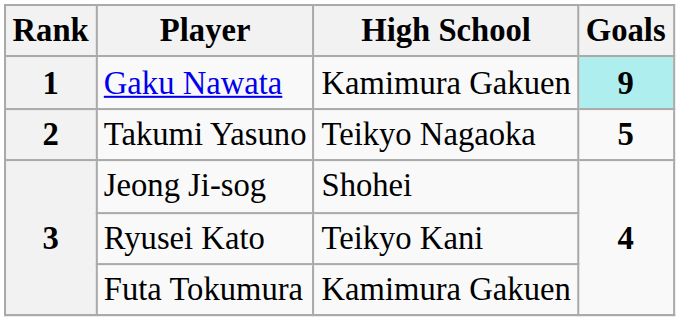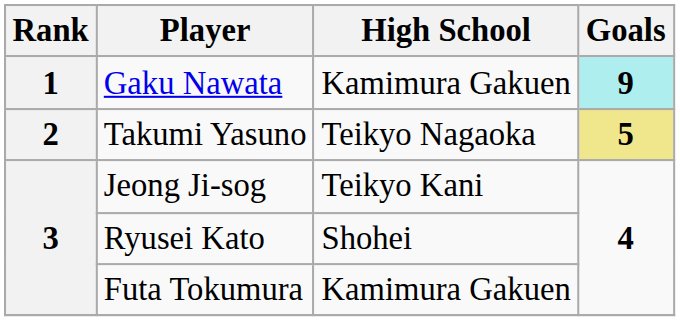 <table class="wikitable" style="text-align:center">
 <tr>
 <th>Rank</th>
 <th>Player</th>
 <th>High School</th>
 <th>Goals</th>
 </tr>
 <tr>
 <th rowspan=1>1</th>
 <td align="left"> <a href='#'>Gaku Nawata</a></td>
 <td align="left">Kamimura Gakuen</td>
 <td rowspan=1 style="background: paleturquoise;"><strong>9</strong></td>
 </tr>
 <tr>
 <th rowspan=1>2</th>
 <td align="left"> Takumi Yasuno</td>
 <td align="left">Teikyo Nagaoka</td>
-<td rowspan=1><strong>5</strong></td>
+<td rowspan=1 style="background: khaki;"><strong>5</strong></td>
 </tr>
 <tr>
 <th rowspan=3>3</th>
 <td align="left"> Jeong Ji-sog</td>
-<td align="left">Shohei</td>
+<td align="left">Teikyo Kani</td>
 <td rowspan=3><strong>4</strong></td>
 </tr>
 <tr>
 <td align="left"> Ryusei Kato</td>
-<td align="left">Teikyo Kani</td>
+<td align="left">Shohei</td>
 </tr>
 <tr>
 <td align="left"> Futa Tokumura</td>
 <td align="left">Kamimura Gakuen</td>
 </tr>
 <tr>
 </tr>
 </table>
